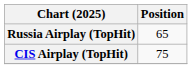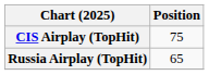 <table class="wikitable sortable plainrowheaders" style="text-align:center">
 <tr>
 <th scope="col">Chart (2025)</th>
 <th scope="col">Position</th>
 </tr>
 <tr>
+<th scope="row"><a href='#'>CIS</a> Airplay (TopHit)</th>
+<td>75</td>
+</tr>
+<tr>
 <th scope="row">Russia Airplay (TopHit)</th>
 <td>65</td>
 </tr>
 <tr>
-<th scope="row"><a href='#'>CIS</a> Airplay (TopHit)</th>
-<td>75</td>
-</tr>
-<tr>
 </tr>
 </table>
